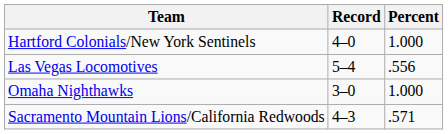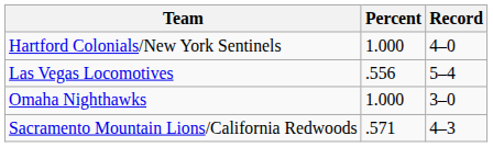 <table class="wikitable">
 <tr>
 <th>Team</th>
+<th>Percent</th>
 <th>Record</th>
-<th>Percent</th>
 </tr>
 <tr>
 <td><a href='#'>Hartford Colonials</a>/New York Sentinels</td>
+<td>1.000</td>
 <td>4–0</td>
-<td>1.000</td>
 </tr>
 <tr>
 <td><a href='#'>Las Vegas Locomotives</a></td>
+<td>.556</td>
 <td>5–4</td>
-<td>.556</td>
 </tr>
 <tr>
 <td><a href='#'>Omaha Nighthawks</a></td>
+<td>1.000</td>
 <td>3–0</td>
-<td>1.000</td>
 </tr>
 <tr>
 <td><a href='#'>Sacramento Mountain Lions</a>/California Redwoods</td>
+<td>.571</td>
 <td>4–3</td>
-<td>.571</td>
 </tr>
 </table>
